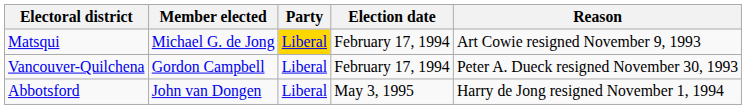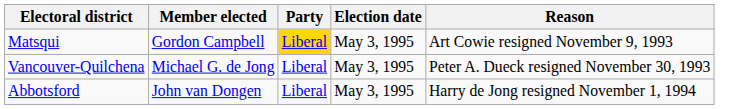 <table class="wikitable sortable">
 <tr>
 <th>Electoral district</th>
 <th>Member elected</th>
 <th>Party</th>
 <th>Election date</th>
 <th>Reason</th>
 </tr>
 <tr>
 <td><a href='#'>Matsqui</a></td>
-<td><a href='#'>Michael G. de Jong</a></td>
+<td><a href='#'>Gordon Campbell</a></td>
 <td style="background: gold;"><a href='#'>Liberal</a></td>
-<td>February 17, 1994</td>
+<td>May 3, 1995</td>
 <td>Art Cowie resigned November 9, 1993</td>
 </tr>
 <tr>
 <td><a href='#'>Vancouver-Quilchena</a></td>
-<td><a href='#'>Gordon Campbell</a></td>
+<td><a href='#'>Michael G. de Jong</a></td>
 <td><a href='#'>Liberal</a></td>
-<td>February 17, 1994</td>
+<td>May 3, 1995</td>
 <td>Peter A. Dueck resigned November 30, 1993</td>
 </tr>
 <tr>
 <td><a href='#'>Abbotsford</a></td>
 <td><a href='#'>John van Dongen</a></td>
 <td><a href='#'>Liberal</a></td>
 <td>May 3, 1995</td>
 <td>Harry de Jong resigned November 1, 1994</td>
 </tr>
 </table>
